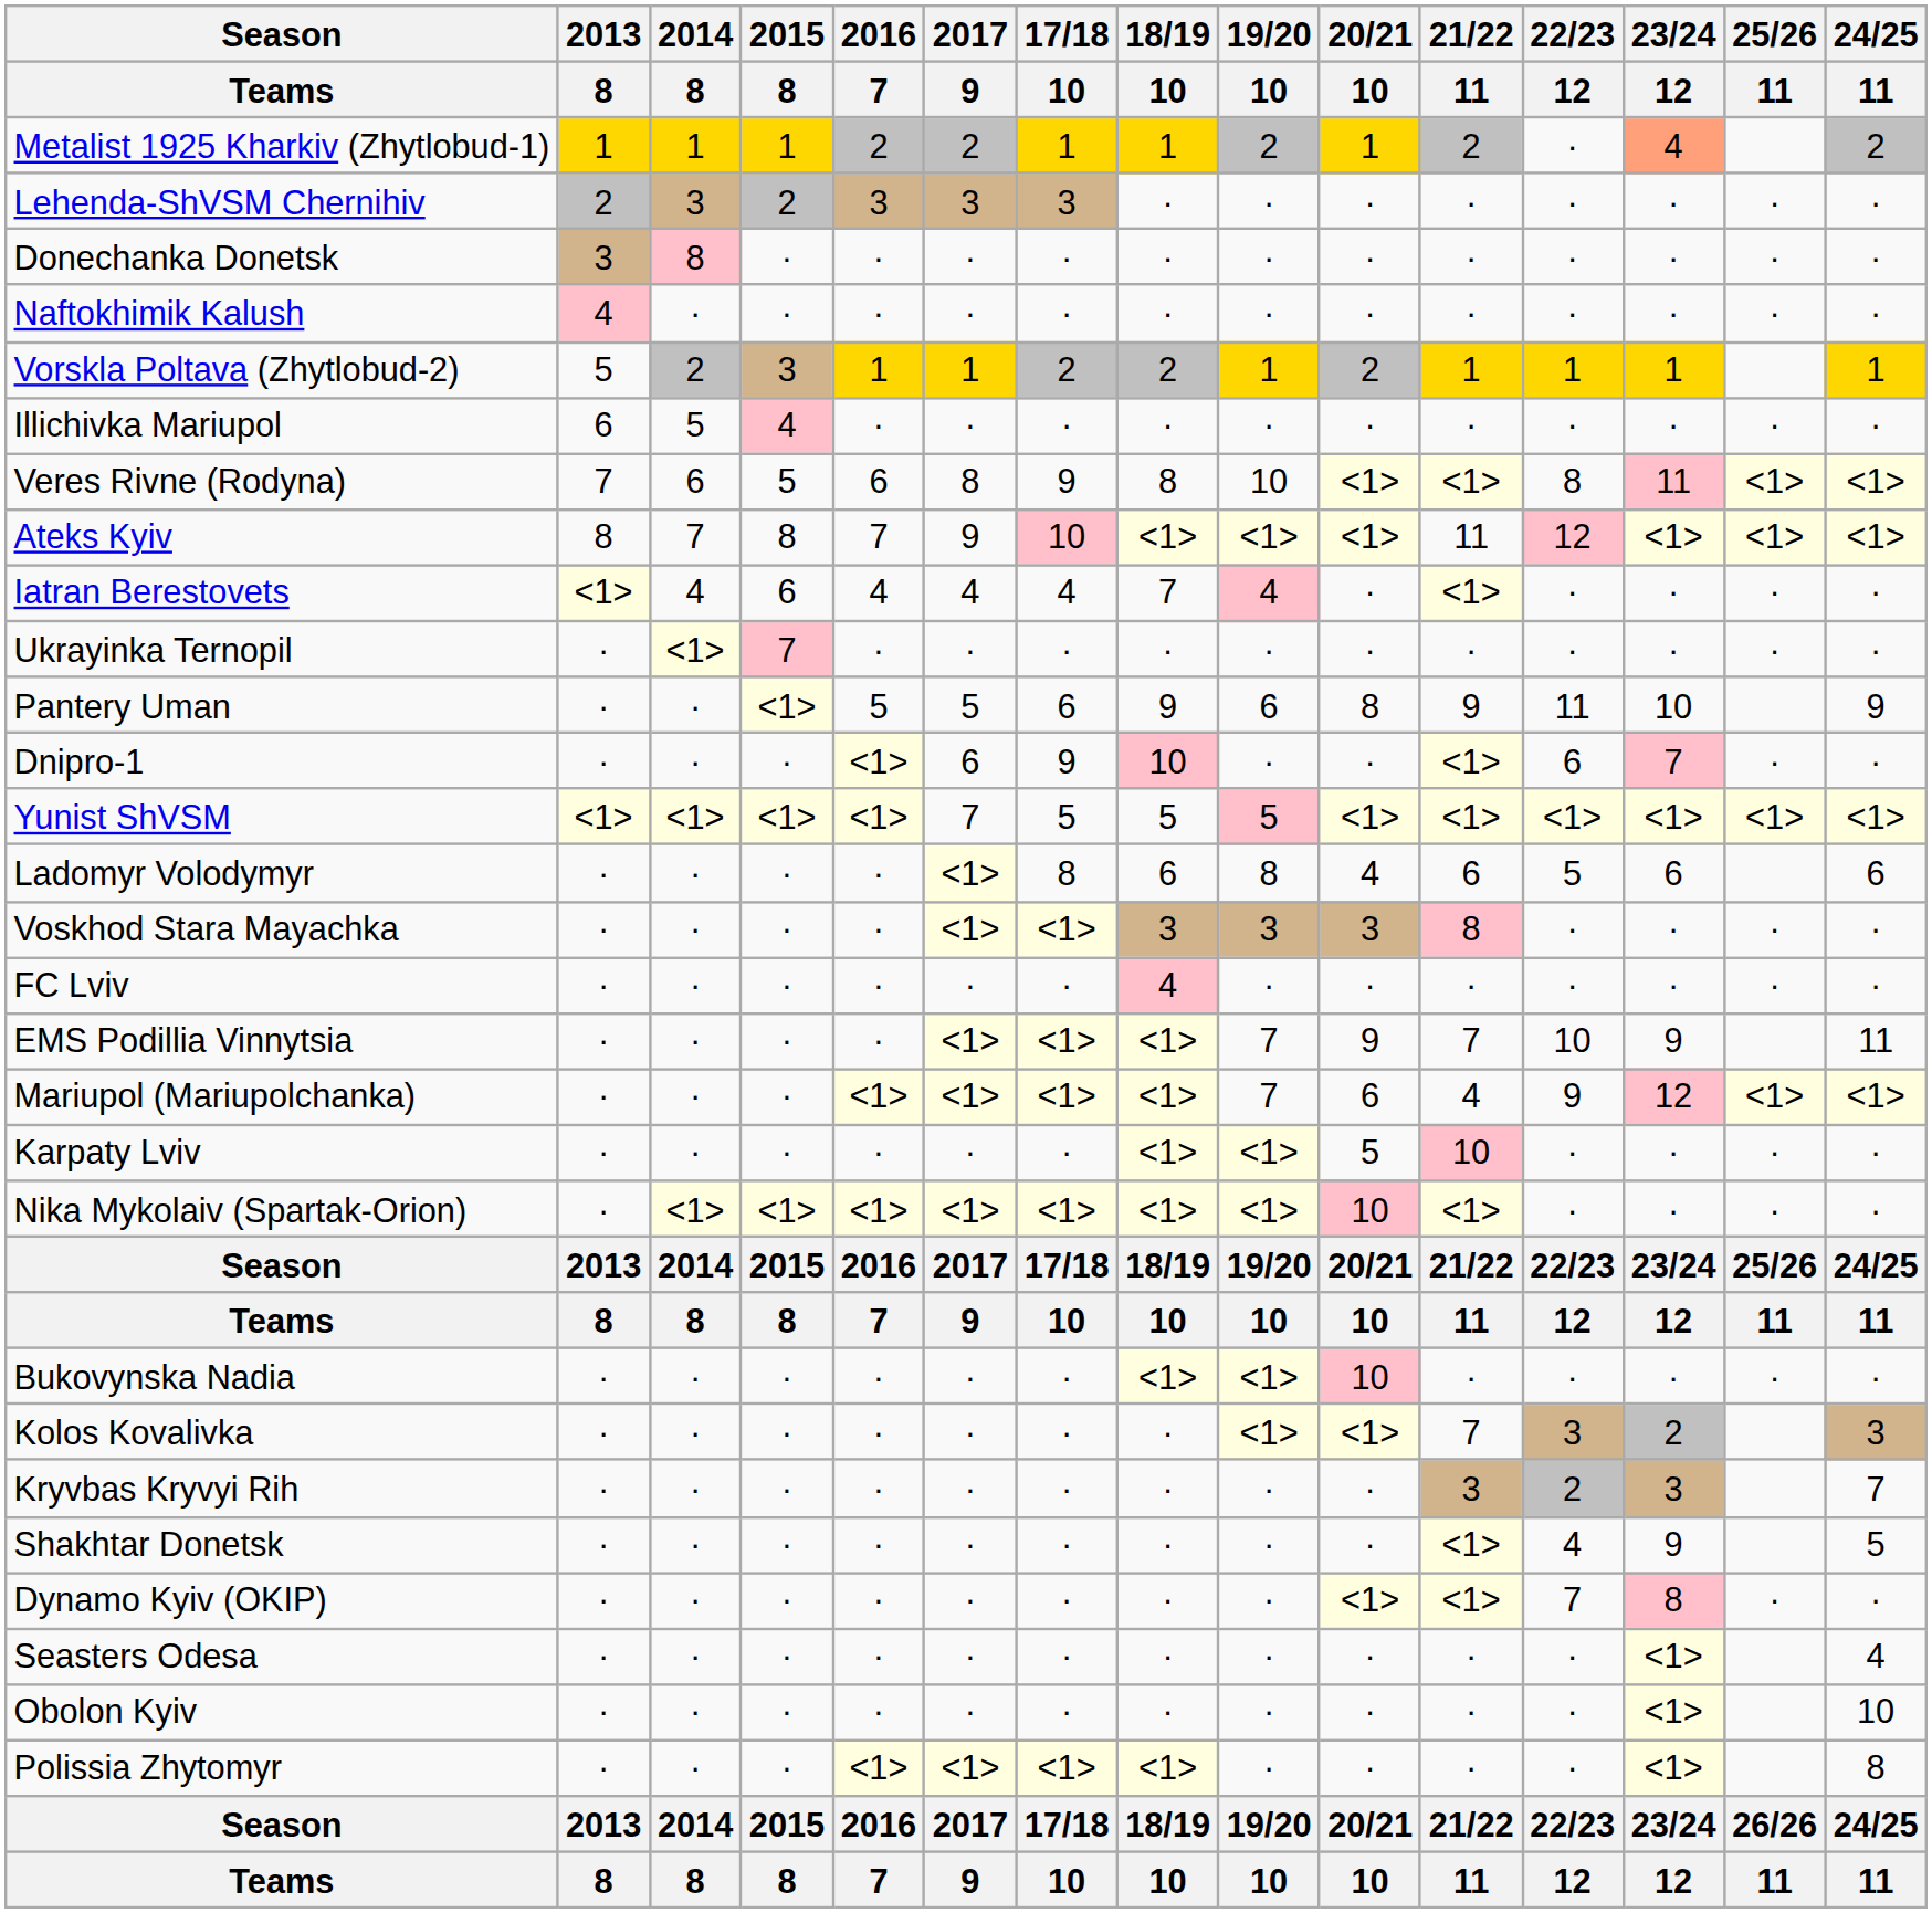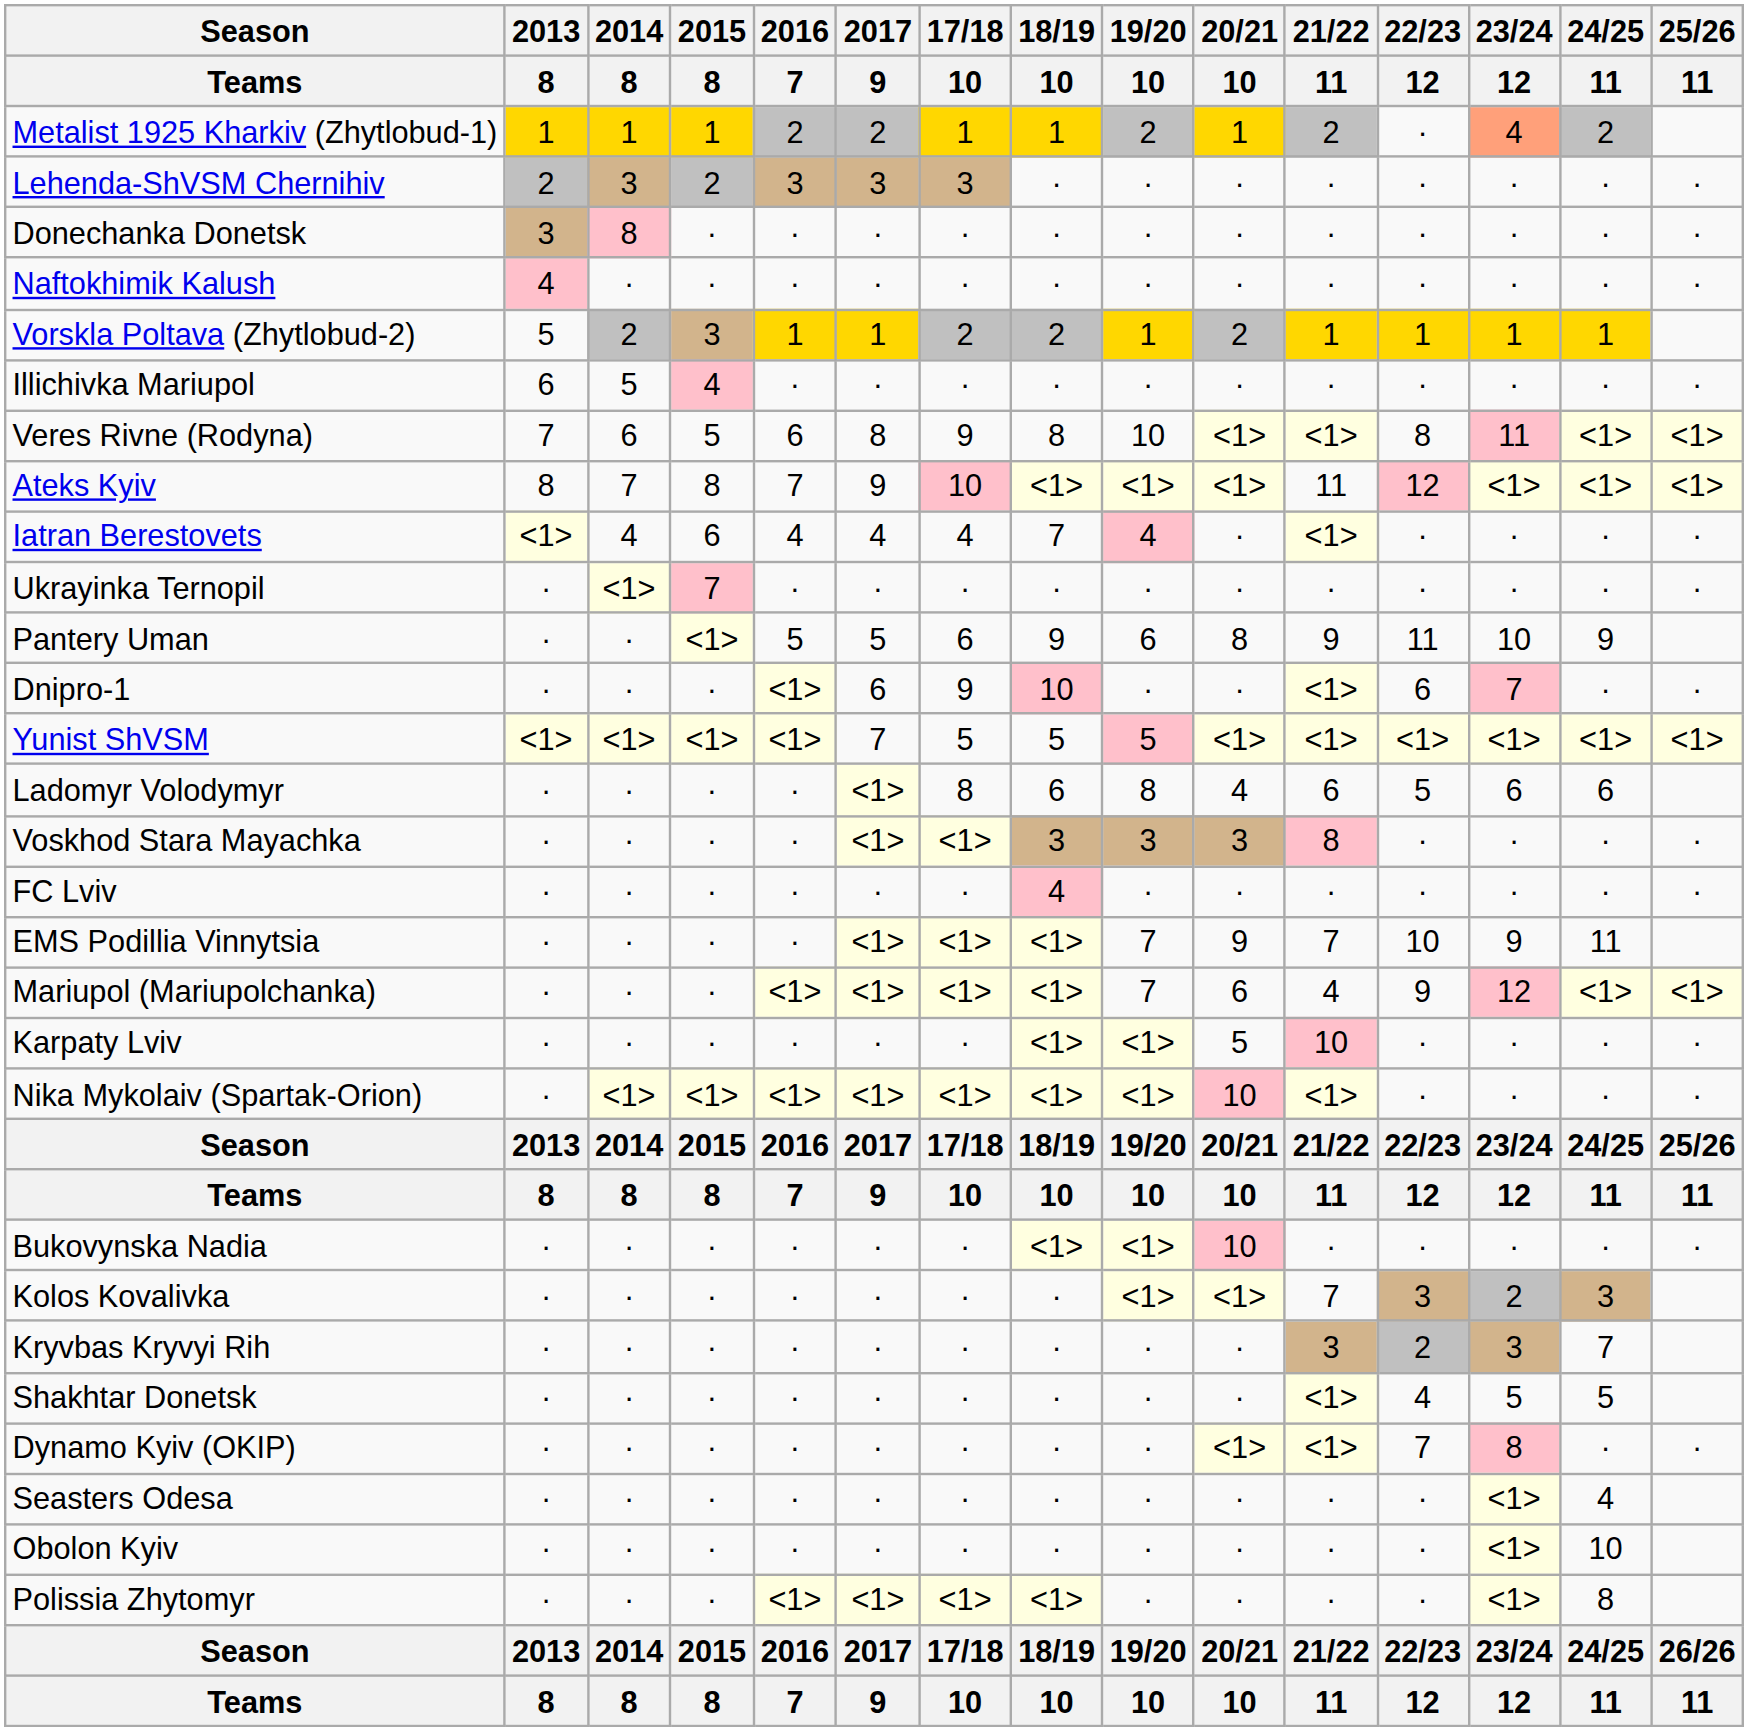 <table border=1 bordercolor="#CCCCCC" class=wikitable style="font-size:80%;">
 <tr align=LEFT valign=CENTER>
 <th>Season</th>
 <th>2013</th>
 <th>2014</th>
 <th>2015</th>
 <th>2016</th>
 <th>2017</th>
 <th>17/18</th>
 <th>18/19</th>
 <th>19/20</th>
 <th>20/21</th>
 <th>21/22</th>
 <th>22/23</th>
 <th>23/24</th>
+<th>24/25</th>
 <th>25/26</th>
-<th>24/25</th>
 </tr>
 <tr align=CENTER>
 <th>Teams</th>
 <th>8</th>
 <th>8</th>
 <th>8</th>
 <th>7</th>
 <th>9</th>
 <th>10</th>
 <th>10</th>
 <th>10</th>
 <th>10</th>
 <th>11</th>
 <th>12</th>
 <th>12</th>
 <th>11</th>
 <th>11</th>
 </tr>
 <tr align=CENTER>
 <td align=LEFT bgcolor=><a href='#'>Metalist 1925 Kharkiv</a> (Zhytlobud-1)</td>
 <td bgcolor=gold>1</td>
 <td bgcolor=gold>1</td>
 <td bgcolor=gold>1</td>
 <td bgcolor=silver>2</td>
 <td bgcolor=silver>2</td>
 <td bgcolor=gold>1</td>
 <td bgcolor=gold>1</td>
 <td bgcolor=silver>2</td>
 <td bgcolor=gold>1</td>
 <td bgcolor=silver>2</td>
 <td>·</td>
 <td style="background: lightsalmon;">4</td>
+<td bgcolor=silver>2</td>
 <td></td>
-<td bgcolor=silver>2</td>
 </tr>
 <tr align=CENTER>
 <td align=LEFT bgcolor=><a href='#'>Lehenda-ShVSM Chernihiv</a></td>
 <td bgcolor=silver>2</td>
 <td bgcolor=tan>3</td>
 <td bgcolor=silver>2</td>
 <td bgcolor=tan>3</td>
 <td bgcolor=tan>3</td>
 <td bgcolor=tan>3</td>
 <td>·</td>
 <td>·</td>
 <td>·</td>
 <td>·</td>
 <td>·</td>
 <td>·</td>
 <td>·</td>
 <td>·</td>
 </tr>
 <tr align=CENTER>
 <td align=LEFT bgcolor=>Donechanka Donetsk</td>
 <td bgcolor=tan>3</td>
 <td bgcolor=pink>8</td>
 <td>·</td>
 <td>·</td>
 <td>·</td>
 <td>·</td>
 <td>·</td>
 <td>·</td>
 <td>·</td>
 <td>·</td>
 <td>·</td>
 <td>·</td>
 <td>·</td>
 <td>·</td>
 </tr>
 <tr align=CENTER>
 <td align=LEFT bgcolor=><a href='#'>Naftokhimik Kalush</a></td>
 <td bgcolor=pink>4</td>
 <td>·</td>
 <td>·</td>
 <td>·</td>
 <td>·</td>
 <td>·</td>
 <td>·</td>
 <td>·</td>
 <td>·</td>
 <td>·</td>
 <td>·</td>
 <td>·</td>
 <td>·</td>
 <td>·</td>
 </tr>
 <tr align=CENTER>
 <td align=LEFT bgcolor=><a href='#'>Vorskla Poltava</a> (Zhytlobud-2)</td>
 <td>5</td>
 <td bgcolor=silver>2</td>
 <td bgcolor=tan>3</td>
 <td bgcolor=gold>1</td>
 <td bgcolor=gold>1</td>
 <td bgcolor=silver>2</td>
 <td bgcolor=silver>2</td>
 <td bgcolor=gold>1</td>
 <td bgcolor=silver>2</td>
 <td bgcolor=gold>1</td>
 <td bgcolor=gold>1</td>
 <td bgcolor=gold>1</td>
+<td bgcolor=gold>1</td>
 <td></td>
-<td bgcolor=gold>1</td>
 </tr>
 <tr align=CENTER>
 <td align=LEFT bgcolor=>Illichivka Mariupol</td>
 <td>6</td>
 <td>5</td>
 <td bgcolor=pink>4</td>
 <td>·</td>
 <td>·</td>
 <td>·</td>
 <td>·</td>
 <td>·</td>
 <td>·</td>
 <td>·</td>
 <td>·</td>
 <td>·</td>
 <td>·</td>
 <td>·</td>
 </tr>
 <tr align=CENTER>
 <td align=LEFT bgcolor=>Veres Rivne (Rodyna)</td>
 <td>7</td>
 <td>6</td>
 <td>5</td>
 <td>6</td>
 <td>8</td>
 <td>9</td>
 <td>8</td>
 <td>10</td>
 <td bgcolor=lightyellow><1></td>
 <td bgcolor=lightyellow><1></td>
 <td>8</td>
 <td bgcolor=pink>11</td>
 <td bgcolor=lightyellow><1></td>
 <td bgcolor=lightyellow><1></td>
 </tr>
 <tr align=CENTER>
 <td align=LEFT bgcolor=><a href='#'>Ateks Kyiv</a></td>
 <td>8</td>
 <td>7</td>
 <td>8</td>
 <td>7</td>
 <td>9</td>
 <td bgcolor=pink>10</td>
 <td bgcolor=lightyellow><1></td>
 <td bgcolor=lightyellow><1></td>
 <td bgcolor=lightyellow><1></td>
 <td>11</td>
 <td bgcolor=pink>12</td>
 <td bgcolor=lightyellow><1></td>
 <td bgcolor=lightyellow><1></td>
 <td bgcolor=lightyellow><1></td>
 </tr>
 <tr align=CENTER>
 <td align=LEFT bgcolor=><a href='#'>Iatran Berestovets</a></td>
 <td bgcolor=lightyellow><1></td>
 <td>4</td>
 <td>6</td>
 <td>4</td>
 <td>4</td>
 <td>4</td>
 <td>7</td>
 <td bgcolor=pink>4</td>
 <td>·</td>
 <td bgcolor=lightyellow><1></td>
 <td>·</td>
 <td>·</td>
 <td>·</td>
 <td>·</td>
 </tr>
 <tr align=CENTER>
 <td align=LEFT bgcolor=>Ukrayinka Ternopil</td>
 <td>·</td>
 <td bgcolor=lightyellow><1></td>
 <td bgcolor=pink>7</td>
 <td>·</td>
 <td>·</td>
 <td>·</td>
 <td>·</td>
 <td>·</td>
 <td>·</td>
 <td>·</td>
 <td>·</td>
 <td>·</td>
 <td>·</td>
 <td>·</td>
 </tr>
 <tr align=CENTER>
 <td align=LEFT bgcolor=>Pantery Uman</td>
 <td>·</td>
 <td>·</td>
 <td bgcolor=lightyellow><1></td>
 <td>5</td>
 <td>5</td>
 <td>6</td>
 <td>9</td>
 <td>6</td>
 <td>8</td>
 <td>9</td>
 <td>11</td>
 <td>10</td>
+<td>9</td>
 <td></td>
-<td>9</td>
 </tr>
 <tr align=CENTER>
 <td align=LEFT bgcolor=>Dnipro-1</td>
 <td>·</td>
 <td>·</td>
 <td>·</td>
 <td bgcolor=lightyellow><1></td>
 <td>6</td>
 <td>9</td>
 <td bgcolor=pink>10</td>
 <td>·</td>
 <td>·</td>
 <td bgcolor=lightyellow><1></td>
 <td>6</td>
 <td bgcolor=pink>7</td>
 <td>·</td>
 <td>·</td>
 </tr>
 <tr align=CENTER>
 <td align=LEFT bgcolor=><a href='#'>Yunist ShVSM</a></td>
 <td bgcolor=lightyellow><1></td>
 <td bgcolor=lightyellow><1></td>
 <td bgcolor=lightyellow><1></td>
 <td bgcolor=lightyellow><1></td>
 <td>7</td>
 <td>5</td>
 <td>5</td>
 <td bgcolor=pink>5</td>
 <td bgcolor=lightyellow><1></td>
 <td bgcolor=lightyellow><1></td>
 <td bgcolor=lightyellow><1></td>
 <td bgcolor=lightyellow><1></td>
 <td bgcolor=lightyellow><1></td>
 <td bgcolor=lightyellow><1></td>
 </tr>
 <tr align=CENTER>
 <td align=LEFT bgcolor=>Ladomyr Volodymyr</td>
 <td>·</td>
 <td>·</td>
 <td>·</td>
 <td>·</td>
 <td bgcolor=lightyellow><1></td>
 <td>8</td>
 <td>6</td>
 <td>8</td>
 <td>4</td>
 <td>6</td>
 <td>5</td>
 <td>6</td>
+<td>6</td>
 <td></td>
-<td>6</td>
 </tr>
 <tr align=CENTER>
 <td align=LEFT bgcolor=>Voskhod Stara Mayachka</td>
 <td>·</td>
 <td>·</td>
 <td>·</td>
 <td>·</td>
 <td bgcolor=lightyellow><1></td>
 <td bgcolor=lightyellow><1></td>
 <td bgcolor=tan>3</td>
 <td bgcolor=tan>3</td>
 <td bgcolor=tan>3</td>
 <td bgcolor=pink>8</td>
 <td>·</td>
 <td>·</td>
 <td>·</td>
 <td>·</td>
 </tr>
 <tr align=CENTER>
 <td align=LEFT bgcolor=>FC Lviv</td>
 <td>·</td>
 <td>·</td>
 <td>·</td>
 <td>·</td>
 <td>·</td>
 <td>·</td>
 <td bgcolor=pink>4</td>
 <td>·</td>
 <td>·</td>
 <td>·</td>
 <td>·</td>
 <td>·</td>
 <td>·</td>
 <td>·</td>
 </tr>
 <tr align=CENTER>
 <td align=LEFT bgcolor=>EMS Podillia Vinnytsia</td>
 <td>·</td>
 <td>·</td>
 <td>·</td>
 <td>·</td>
 <td bgcolor=lightyellow><1></td>
 <td bgcolor=lightyellow><1></td>
 <td bgcolor=lightyellow><1></td>
 <td>7</td>
 <td>9</td>
 <td>7</td>
 <td>10</td>
 <td>9</td>
+<td>11</td>
 <td></td>
-<td>11</td>
 </tr>
 <tr align=CENTER>
 <td align=LEFT bgcolor=>Mariupol (Mariupolchanka)</td>
 <td>·</td>
 <td>·</td>
 <td>·</td>
 <td bgcolor=lightyellow><1></td>
 <td bgcolor=lightyellow><1></td>
 <td bgcolor=lightyellow><1></td>
 <td bgcolor=lightyellow><1></td>
 <td>7</td>
 <td>6</td>
 <td>4</td>
 <td>9</td>
 <td bgcolor=pink>12</td>
 <td bgcolor=lightyellow><1></td>
 <td bgcolor=lightyellow><1></td>
 </tr>
 <tr align=CENTER>
 <td align=LEFT bgcolor=>Karpaty Lviv</td>
 <td>·</td>
 <td>·</td>
 <td>·</td>
 <td>·</td>
 <td>·</td>
 <td>·</td>
 <td bgcolor=lightyellow><1></td>
 <td bgcolor=lightyellow><1></td>
 <td>5</td>
 <td bgcolor=pink>10</td>
 <td>·</td>
 <td>·</td>
 <td>·</td>
 <td>·</td>
 </tr>
 <tr align=CENTER>
 <td align=LEFT bgcolor=>Nika Mykolaiv (Spartak-Orion)</td>
 <td>·</td>
 <td bgcolor=lightyellow><1></td>
 <td bgcolor=lightyellow><1></td>
 <td bgcolor=lightyellow><1></td>
 <td bgcolor=lightyellow><1></td>
 <td bgcolor=lightyellow><1></td>
 <td bgcolor=lightyellow><1></td>
 <td bgcolor=lightyellow><1></td>
 <td bgcolor=pink>10</td>
 <td bgcolor=lightyellow><1></td>
 <td>·</td>
 <td>·</td>
 <td>·</td>
 <td>·</td>
 </tr>
 <tr align=LEFT valign=CENTER>
 <th>Season</th>
 <th>2013</th>
 <th>2014</th>
 <th>2015</th>
 <th>2016</th>
 <th>2017</th>
 <th>17/18</th>
 <th>18/19</th>
 <th>19/20</th>
 <th>20/21</th>
 <th>21/22</th>
 <th>22/23</th>
 <th>23/24</th>
+<th>24/25</th>
 <th>25/26</th>
-<th>24/25</th>
 </tr>
 <tr align=CENTER>
 <th>Teams</th>
 <th>8</th>
 <th>8</th>
 <th>8</th>
 <th>7</th>
 <th>9</th>
 <th>10</th>
 <th>10</th>
 <th>10</th>
 <th>10</th>
 <th>11</th>
 <th>12</th>
 <th>12</th>
 <th>11</th>
 <th>11</th>
 </tr>
 <tr align=CENTER>
 <td align=LEFT bgcolor=>Bukovynska Nadia</td>
 <td>·</td>
 <td>·</td>
 <td>·</td>
 <td>·</td>
 <td>·</td>
 <td>·</td>
 <td bgcolor=lightyellow><1></td>
 <td bgcolor=lightyellow><1></td>
 <td bgcolor=pink>10</td>
 <td>·</td>
 <td>·</td>
 <td>·</td>
 <td>·</td>
 <td>·</td>
 </tr>
 <tr align=CENTER>
 <td align=LEFT bgcolor=>Kolos Kovalivka</td>
 <td>·</td>
 <td>·</td>
 <td>·</td>
 <td>·</td>
 <td>·</td>
 <td>·</td>
 <td>·</td>
 <td bgcolor=lightyellow><1></td>
 <td bgcolor=lightyellow><1></td>
 <td>7</td>
 <td bgcolor=tan>3</td>
 <td bgcolor=silver>2</td>
+<td bgcolor=tan>3</td>
 <td></td>
-<td bgcolor=tan>3</td>
 </tr>
 <tr align=CENTER>
 <td align=LEFT bgcolor=>Kryvbas Kryvyi Rih</td>
 <td>·</td>
 <td>·</td>
 <td>·</td>
 <td>·</td>
 <td>·</td>
 <td>·</td>
 <td>·</td>
 <td>·</td>
 <td>·</td>
 <td bgcolor=tan>3</td>
 <td bgcolor=silver>2</td>
 <td bgcolor=tan>3</td>
+<td>7</td>
 <td></td>
-<td>7</td>
 </tr>
 <tr align=CENTER>
 <td align=LEFT bgcolor=>Shakhtar Donetsk</td>
 <td>·</td>
 <td>·</td>
 <td>·</td>
 <td>·</td>
 <td>·</td>
 <td>·</td>
 <td>·</td>
 <td>·</td>
 <td>·</td>
 <td bgcolor=lightyellow><1></td>
 <td>4</td>
-<td>9</td>
+<td>5</td>
+<td>5</td>
 <td></td>
-<td>5</td>
 </tr>
 <tr align=CENTER>
 <td align=LEFT bgcolor=>Dynamo Kyiv (OKIP)</td>
 <td>·</td>
 <td>·</td>
 <td>·</td>
 <td>·</td>
 <td>·</td>
 <td>·</td>
 <td>·</td>
 <td>·</td>
 <td bgcolor=lightyellow><1></td>
 <td bgcolor=lightyellow><1></td>
 <td>7</td>
 <td bgcolor=pink>8</td>
 <td>·</td>
 <td>·</td>
 </tr>
 <tr align=CENTER>
 <td align=LEFT bgcolor=>Seasters Odesa</td>
 <td>·</td>
 <td>·</td>
 <td>·</td>
 <td>·</td>
 <td>·</td>
 <td>·</td>
 <td>·</td>
 <td>·</td>
 <td>·</td>
 <td>·</td>
 <td>·</td>
 <td bgcolor=lightyellow><1></td>
+<td>4</td>
 <td></td>
-<td>4</td>
 </tr>
 <tr align=CENTER>
 <td align=LEFT bgcolor=>Obolon Kyiv</td>
 <td>·</td>
 <td>·</td>
 <td>·</td>
 <td>·</td>
 <td>·</td>
 <td>·</td>
 <td>·</td>
 <td>·</td>
 <td>·</td>
 <td>·</td>
 <td>·</td>
 <td bgcolor=lightyellow><1></td>
+<td>10</td>
 <td></td>
-<td>10</td>
 </tr>
 <tr align=CENTER>
 <td align=LEFT bgcolor=>Polissia Zhytomyr</td>
 <td>·</td>
 <td>·</td>
 <td>·</td>
 <td bgcolor=lightyellow><1></td>
 <td bgcolor=lightyellow><1></td>
 <td bgcolor=lightyellow><1></td>
 <td bgcolor=lightyellow><1></td>
 <td>·</td>
 <td>·</td>
 <td>·</td>
 <td>·</td>
 <td bgcolor=lightyellow><1></td>
+<td>8</td>
 <td></td>
-<td>8</td>
 </tr>
 <tr align=LEFT valign=CENTER>
 <th>Season</th>
 <th>2013</th>
 <th>2014</th>
 <th>2015</th>
 <th>2016</th>
 <th>2017</th>
 <th>17/18</th>
 <th>18/19</th>
 <th>19/20</th>
 <th>20/21</th>
 <th>21/22</th>
 <th>22/23</th>
 <th>23/24</th>
+<th>24/25</th>
 <th>26/26</th>
-<th>24/25</th>
 </tr>
 <tr align=CENTER>
 <th>Teams</th>
 <th>8</th>
 <th>8</th>
 <th>8</th>
 <th>7</th>
 <th>9</th>
 <th>10</th>
 <th>10</th>
 <th>10</th>
 <th>10</th>
 <th>11</th>
 <th>12</th>
 <th>12</th>
 <th>11</th>
 <th>11</th>
 </tr>
 </table>
